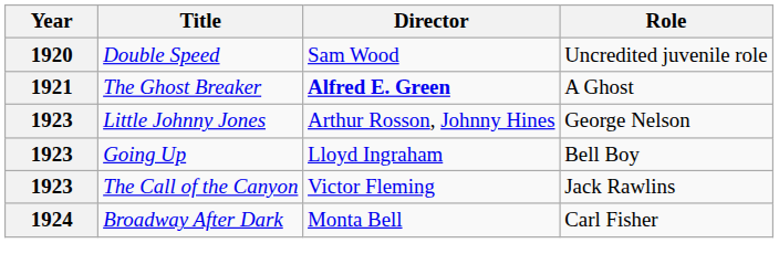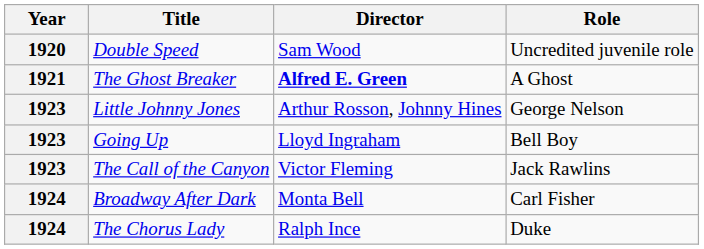 <table class="wikitable sortable">
 <tr>
 <th style="width: 4em;">Year</th>
 <th>Title</th>
 <th>Director</th>
 <th class="unsortable">Role</th>
 </tr>
 <tr>
 <th>1920</th>
 <td><em><a href='#'>Double Speed</a></em></td>
 <td><a href='#'>Sam Wood</a></td>
 <td>Uncredited juvenile role</td>
 </tr>
 <tr>
 <th>1921</th>
 <td><em><a href='#'>The Ghost Breaker</a></em></td>
 <td><strong><a href='#'>Alfred E. Green</a></strong></td>
 <td>A Ghost</td>
 </tr>
 <tr>
 <th>1923</th>
 <td><em><a href='#'>Little Johnny Jones</a></em></td>
 <td><a href='#'>Arthur Rosson</a>, <a href='#'>Johnny Hines</a></td>
 <td>George Nelson</td>
 </tr>
 <tr>
 <th>1923</th>
 <td><em><a href='#'>Going Up</a></em></td>
 <td><a href='#'>Lloyd Ingraham</a></td>
 <td>Bell Boy</td>
 </tr>
 <tr>
 <th>1923</th>
 <td><em><a href='#'>The Call of the Canyon</a></em></td>
 <td><a href='#'>Victor Fleming</a></td>
 <td>Jack Rawlins</td>
 </tr>
 <tr>
 <th>1924</th>
 <td><em><a href='#'>Broadway After Dark</a></em></td>
 <td><a href='#'>Monta Bell</a></td>
 <td>Carl Fisher</td>
 </tr>
+<tr>
+<th>1924</th>
+<td><em><a href='#'>The Chorus Lady</a></em></td>
+<td><a href='#'>Ralph Ince</a></td>
+<td>Duke</td>
+</tr>
 </table>
